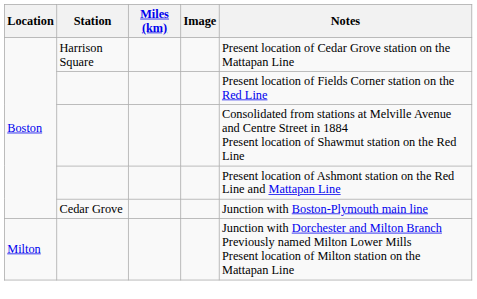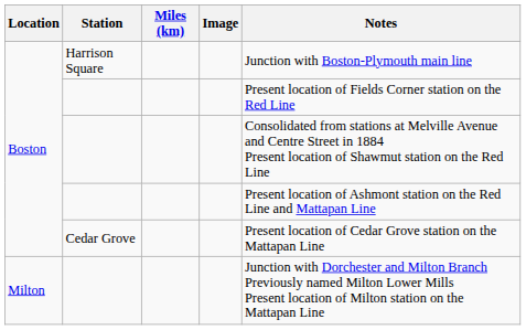 <table class="wikitable">
 <tr>
 <th>Location</th>
 <th>Station</th>
 <th><a href='#'>Miles (km)</a></th>
 <th>Image</th>
 <th>Notes</th>
 </tr>
 <tr>
 <td rowspan=5><a href='#'>Boston</a></td>
 <td>Harrison Square</td>
 <td></td>
 <td></td>
-<td>Present location of Cedar Grove station on the Mattapan Line</td>
+<td>Junction with <a href='#'>Boston-Plymouth main line</a></td>
 </tr>
 <tr>
 <td></td>
 <td></td>
 <td></td>
 <td>Present location of Fields Corner station on the <a href='#'>Red Line</a></td>
 </tr>
 <tr>
 <td></td>
 <td></td>
 <td></td>
 <td>Consolidated from stations at Melville Avenue and Centre Street in 1884<br>Present location of Shawmut station on the Red Line</td>
 </tr>
 <tr>
 <td></td>
 <td></td>
 <td></td>
 <td>Present location of Ashmont station on the Red Line and <a href='#'>Mattapan Line</a></td>
 </tr>
 <tr>
 <td>Cedar Grove</td>
 <td></td>
 <td></td>
-<td>Junction with <a href='#'>Boston-Plymouth main line</a></td>
+<td>Present location of Cedar Grove station on the Mattapan Line</td>
 </tr>
 <tr>
 <td><a href='#'>Milton</a></td>
 <td></td>
 <td></td>
 <td></td>
 <td>Junction with <a href='#'>Dorchester and Milton Branch</a><br>Previously named Milton Lower Mills<br>Present location of Milton station on the Mattapan Line</td>
 </tr>
 </table>
